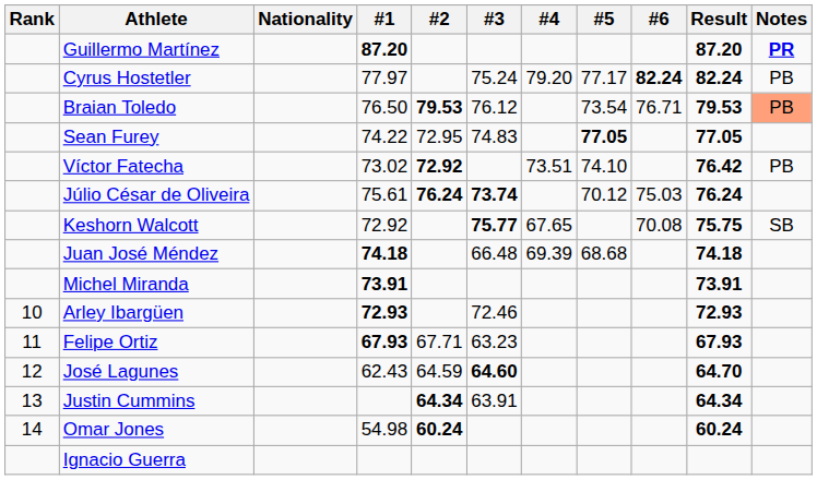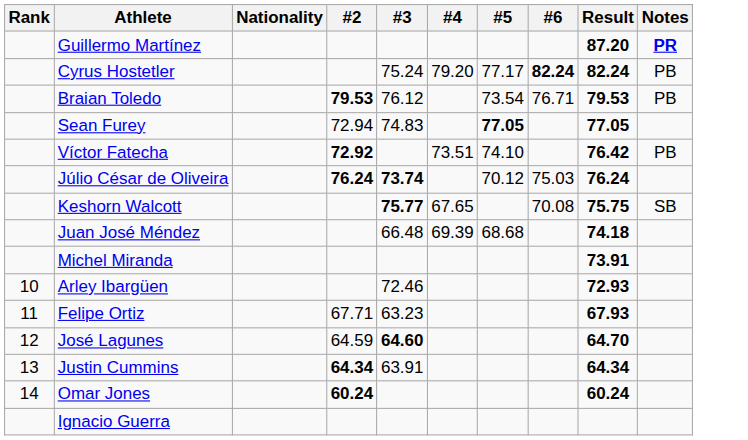 <table class="wikitable sortable" style="text-align:center">
 <tr>
 <th>Rank</th>
 <th>Athlete</th>
 <th>Nationality</th>
-<th>#1</th>
 <th>#2</th>
 <th>#3</th>
 <th>#4</th>
 <th>#5</th>
 <th>#6</th>
 <th>Result</th>
 <th>Notes</th>
 </tr>
 <tr>
 <td></td>
 <td align=left><a href='#'>Guillermo Martínez</a></td>
 <td align=left></td>
-<td><strong>87.20</strong></td>
 <td></td>
 <td></td>
 <td></td>
 <td></td>
 <td></td>
 <td><strong>87.20</strong></td>
 <td><strong><a href='#'>PR</a></strong></td>
 </tr>
 <tr>
 <td></td>
 <td align=left><a href='#'>Cyrus Hostetler</a></td>
 <td align=left></td>
-<td>77.97</td>
 <td></td>
 <td>75.24</td>
 <td>79.20</td>
 <td>77.17</td>
 <td><strong>82.24</strong></td>
 <td><strong>82.24</strong></td>
 <td>PB</td>
 </tr>
 <tr>
 <td></td>
 <td align=left><a href='#'>Braian Toledo</a></td>
 <td align=left></td>
-<td>76.50</td>
 <td><strong>79.53</strong></td>
 <td>76.12</td>
 <td></td>
 <td>73.54</td>
 <td>76.71</td>
 <td><strong>79.53</strong></td>
-<td style="background: lightsalmon;">PB</td>
+<td>PB</td>
 </tr>
 <tr>
 <td></td>
 <td align=left><a href='#'>Sean Furey</a></td>
 <td align=left></td>
-<td>74.22</td>
-<td>72.95</td>
+<td>72.94</td>
 <td>74.83</td>
 <td></td>
 <td><strong>77.05</strong></td>
 <td></td>
 <td><strong>77.05</strong></td>
 <td></td>
 </tr>
 <tr>
 <td></td>
 <td align=left><a href='#'>Víctor Fatecha</a></td>
 <td align=left></td>
-<td>73.02</td>
 <td><strong>72.92</strong></td>
 <td></td>
 <td>73.51</td>
 <td>74.10</td>
 <td></td>
 <td><strong>76.42</strong></td>
 <td>PB</td>
 </tr>
 <tr>
 <td></td>
 <td align=left><a href='#'>Júlio César de Oliveira</a></td>
 <td align=left></td>
-<td>75.61</td>
 <td><strong>76.24</strong></td>
 <td><strong>73.74</strong></td>
 <td></td>
 <td>70.12</td>
 <td>75.03</td>
 <td><strong>76.24</strong></td>
 <td></td>
 </tr>
 <tr>
 <td></td>
 <td align=left><a href='#'>Keshorn Walcott</a></td>
 <td align=left></td>
-<td>72.92</td>
 <td></td>
 <td><strong>75.77</strong></td>
 <td>67.65</td>
 <td></td>
 <td>70.08</td>
 <td><strong>75.75</strong></td>
 <td>SB</td>
 </tr>
 <tr>
 <td></td>
 <td align=left><a href='#'>Juan José Méndez</a></td>
 <td align=left></td>
-<td><strong>74.18</strong></td>
 <td></td>
 <td>66.48</td>
 <td>69.39</td>
 <td>68.68</td>
 <td></td>
 <td><strong>74.18</strong></td>
 <td></td>
 </tr>
 <tr>
 <td></td>
 <td align=left><a href='#'>Michel Miranda</a></td>
 <td align=left></td>
-<td><strong>73.91</strong></td>
 <td></td>
 <td></td>
 <td></td>
 <td></td>
 <td></td>
 <td><strong>73.91</strong></td>
 <td></td>
 </tr>
 <tr>
 <td>10</td>
 <td align=left><a href='#'>Arley Ibargüen</a></td>
 <td align=left></td>
-<td><strong>72.93</strong></td>
 <td></td>
 <td>72.46</td>
 <td></td>
 <td></td>
 <td></td>
 <td><strong>72.93</strong></td>
 <td></td>
 </tr>
 <tr>
 <td>11</td>
 <td align=left><a href='#'>Felipe Ortiz</a></td>
 <td align=left></td>
-<td><strong>67.93</strong></td>
 <td>67.71</td>
 <td>63.23</td>
 <td></td>
 <td></td>
 <td></td>
 <td><strong>67.93</strong></td>
 <td></td>
 </tr>
 <tr>
 <td>12</td>
 <td align=left><a href='#'>José Lagunes</a></td>
 <td align=left></td>
-<td>62.43</td>
 <td>64.59</td>
 <td><strong>64.60</strong></td>
 <td></td>
 <td></td>
 <td></td>
 <td><strong>64.70</strong></td>
 <td></td>
 </tr>
 <tr>
 <td>13</td>
 <td align=left><a href='#'>Justin Cummins</a></td>
 <td align=left></td>
-<td></td>
 <td><strong>64.34</strong></td>
 <td>63.91</td>
 <td></td>
 <td></td>
 <td></td>
 <td><strong>64.34</strong></td>
 <td></td>
 </tr>
 <tr>
 <td>14</td>
 <td align=left><a href='#'>Omar Jones</a></td>
 <td align=left></td>
-<td>54.98</td>
 <td><strong>60.24</strong></td>
 <td></td>
 <td></td>
 <td></td>
 <td></td>
 <td><strong>60.24</strong></td>
 <td></td>
 </tr>
 <tr>
 <td></td>
 <td align=left><a href='#'>Ignacio Guerra</a></td>
 <td align=left></td>
 <td></td>
 <td></td>
 <td></td>
 <td></td>
 <td></td>
-<td></td>
 <td><strong></strong></td>
 <td></td>
 </tr>
 </table>
